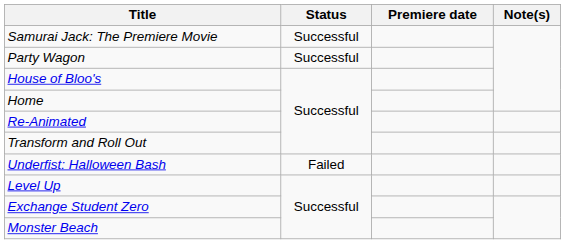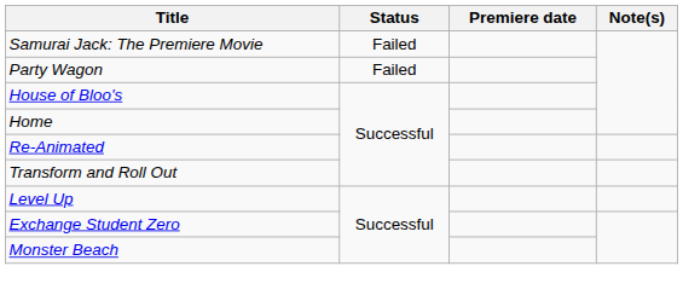 <table class="wikitable plainrowheaders sortable" style="width:75%;text-align:center;">
 <tr>
 <th>Title</th>
 <th>Status</th>
 <th>Premiere date</th>
 <th class="unsortable">Note(s)</th>
 </tr>
 <tr>
 <td scope="row" style="text-align:left;"><em>Samurai Jack: The Premiere Movie</em></td>
-<td>Successful</td>
+<td>Failed</td>
 <td></td>
 <td rowspan="4"></td>
 </tr>
 <tr>
 <td scope="row" style="text-align:left;"><em>Party Wagon</em></td>
-<td>Successful</td>
+<td>Failed</td>
 <td></td>
 </tr>
 <tr>
 <td scope="row" style="text-align:left;"><em><a href='#'>House of Bloo's</a></em></td>
 <td rowspan="4">Successful</td>
 <td></td>
 </tr>
 <tr>
 <td scope="row" style="text-align:left;"><em>Home</em></td>
 <td></td>
 </tr>
 <tr>
 <td scope="row" style="text-align:left;"><em><a href='#'>Re-Animated</a></em></td>
 <td></td>
 <td></td>
 </tr>
 <tr>
 <td scope="row" style="text-align:left;"><em>Transform and Roll Out</em></td>
 <td></td>
 <td></td>
 </tr>
 <tr>
-<td scope="row" style="text-align:left;"><em><a href='#'>Underfist: Halloween Bash</a></em></td>
-<td>Failed</td>
-<td></td>
-<td></td>
-</tr>
-<tr>
 <td scope="row" style="text-align:left;"><em><a href='#'>Level Up</a></em></td>
 <td rowspan="3">Successful</td>
 <td></td>
 <td></td>
 </tr>
 <tr>
 <td scope="row" style="text-align:left;"><em><a href='#'>Exchange Student Zero</a></em></td>
 <td></td>
 <td rowspan="2"></td>
 </tr>
 <tr>
 <td scope="row" style="text-align:left;"><em><a href='#'>Monster Beach</a></em></td>
 <td></td>
 </tr>
 </table>
